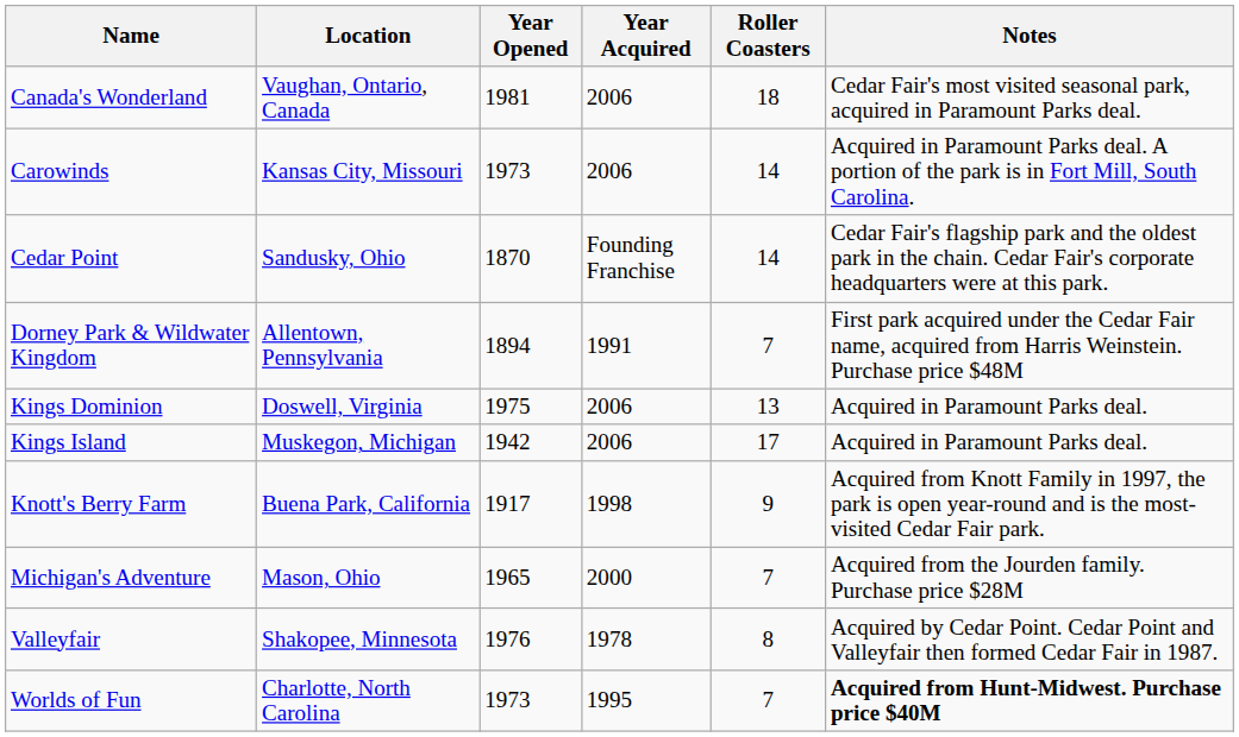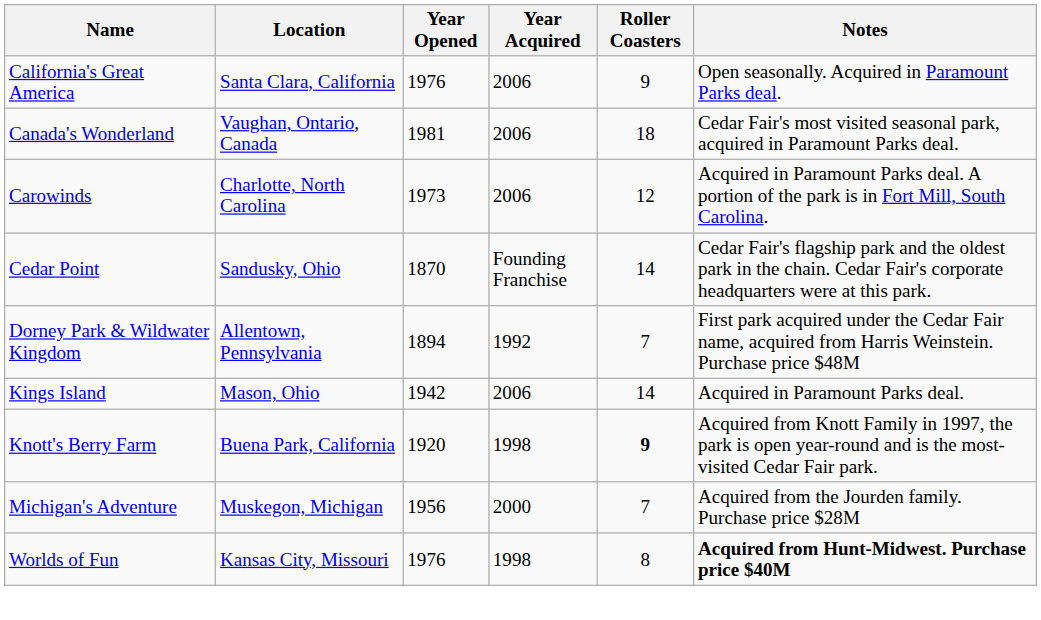 <table class="wikitable sortable">
 <tr>
 <th style="width:170px;">Name</th>
 <th style="width:150px;">Location</th>
 <th>Year Opened</th>
 <th>Year Acquired</th>
 <th>Roller Coasters</th>
 <th>Notes</th>
+</tr>
+<tr>
+<td><a href='#'>California's Great America</a></td>
+<td><a href='#'>Santa Clara, California</a></td>
+<td>1976</td>
+<td>2006</td>
+<td align=center>9</td>
+<td>Open seasonally. Acquired in <a href='#'>Paramount Parks deal</a>.</td>
 </tr>
 <tr>
 <td><a href='#'>Canada's Wonderland</a></td>
 <td><a href='#'>Vaughan, Ontario</a>, <a href='#'>Canada</a></td>
 <td>1981</td>
 <td>2006</td>
 <td align=center>18</td>
 <td>Cedar Fair's most visited seasonal park, acquired in Paramount Parks deal.</td>
 </tr>
 <tr>
 <td><a href='#'>Carowinds</a></td>
-<td><a href='#'>Kansas City, Missouri</a></td>
+<td><a href='#'>Charlotte, North Carolina</a></td>
 <td>1973</td>
 <td>2006</td>
-<td align=center>14</td>
+<td align=center>12</td>
 <td>Acquired in Paramount Parks deal. A portion of the park is in <a href='#'>Fort Mill, South Carolina</a>.</td>
 </tr>
 <tr>
 <td><a href='#'>Cedar Point</a></td>
 <td><a href='#'>Sandusky, Ohio</a></td>
 <td>1870</td>
 <td data-sort-value="1870">Founding Franchise</td>
 <td align=center>14</td>
 <td>Cedar Fair's flagship park and the oldest park in the chain. Cedar Fair's corporate headquarters were at this park.</td>
 </tr>
 <tr>
 <td><a href='#'>Dorney Park & Wildwater Kingdom</a></td>
 <td><a href='#'>Allentown, Pennsylvania</a></td>
 <td>1894</td>
-<td>1991</td>
+<td>1992</td>
 <td align=center>7</td>
 <td>First park acquired under the Cedar Fair name, acquired from Harris Weinstein. Purchase price $48M</td>
 </tr>
 <tr>
-<td><a href='#'>Kings Dominion</a></td>
-<td><a href='#'>Doswell, Virginia</a></td>
-<td>1975</td>
-<td>2006</td>
-<td align=center>13</td>
-<td>Acquired in Paramount Parks deal.</td>
-</tr>
-<tr>
 <td><a href='#'>Kings Island</a></td>
-<td><a href='#'>Muskegon, Michigan</a></td>
+<td><a href='#'>Mason, Ohio</a></td>
 <td>1942</td>
 <td>2006</td>
-<td align=center>17</td>
+<td align=center>14</td>
 <td>Acquired in Paramount Parks deal.</td>
 </tr>
 <tr>
 <td><a href='#'>Knott's Berry Farm</a></td>
 <td><a href='#'>Buena Park, California</a></td>
-<td>1917</td>
+<td>1920</td>
 <td>1998</td>
-<td align=center>9</td>
+<td align=center><strong>9</strong></td>
 <td>Acquired from Knott Family in 1997, the park is open year-round and is the most-visited Cedar Fair park.</td>
 </tr>
 <tr>
 <td><a href='#'>Michigan's Adventure</a></td>
-<td><a href='#'>Mason, Ohio</a></td>
-<td>1965</td>
+<td><a href='#'>Muskegon, Michigan</a></td>
+<td>1956</td>
 <td>2000</td>
 <td align=center>7</td>
 <td>Acquired from the Jourden family. Purchase price $28M</td>
 </tr>
 <tr>
-<td><a href='#'>Valleyfair</a></td>
-<td><a href='#'>Shakopee, Minnesota</a></td>
+<td><a href='#'>Worlds of Fun</a></td>
+<td><a href='#'>Kansas City, Missouri</a></td>
 <td>1976</td>
-<td>1978</td>
+<td>1998</td>
 <td align=center>8</td>
-<td>Acquired by Cedar Point. Cedar Point and Valleyfair then formed Cedar Fair in 1987.</td>
-</tr>
-<tr>
-<td><a href='#'>Worlds of Fun</a></td>
-<td><a href='#'>Charlotte, North Carolina</a></td>
-<td>1973</td>
-<td>1995</td>
-<td align=center>7</td>
 <td><strong>Acquired from Hunt-Midwest. Purchase price $40M</strong></td>
 </tr>
 </table>
